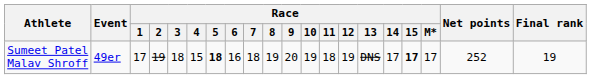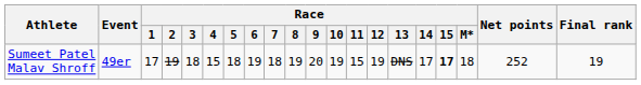 <table class="wikitable" style="font-size:90%">
 <tr>
 <th rowspan=2>Athlete</th>
 <th rowspan=2>Event</th>
 <th colspan=16>Race</th>
 <th rowspan=2>Net points</th>
 <th rowspan=2>Final rank</th>
 </tr>
 <tr style="font-size:95%">
 <th>1</th>
 <th>2</th>
 <th>3</th>
 <th>4</th>
 <th>5</th>
 <th>6</th>
 <th>7</th>
 <th>8</th>
 <th>9</th>
 <th>10</th>
 <th>11</th>
 <th>12</th>
 <th>13</th>
 <th>14</th>
 <th>15</th>
 <th>M*</th>
 </tr>
 <tr align=center>
 <td align=left><a href='#'>Sumeet Patel</a><br><a href='#'>Malav Shroff</a></td>
 <td align=left><a href='#'>49er</a></td>
 <td>17</td>
 <td><s>19</s></td>
 <td>18</td>
 <td>15</td>
-<td><strong>18</strong></td>
-<td>16</td>
+<td>18</td>
+<td>19</td>
 <td>18</td>
 <td>19</td>
 <td>20</td>
 <td>19</td>
-<td>18</td>
+<td>15</td>
 <td>19</td>
 <td><s>DNS</s></td>
 <td>17</td>
 <td><strong>17</strong></td>
-<td>17</td>
+<td>18</td>
 <td>252</td>
 <td>19</td>
 </tr>
 </table>
